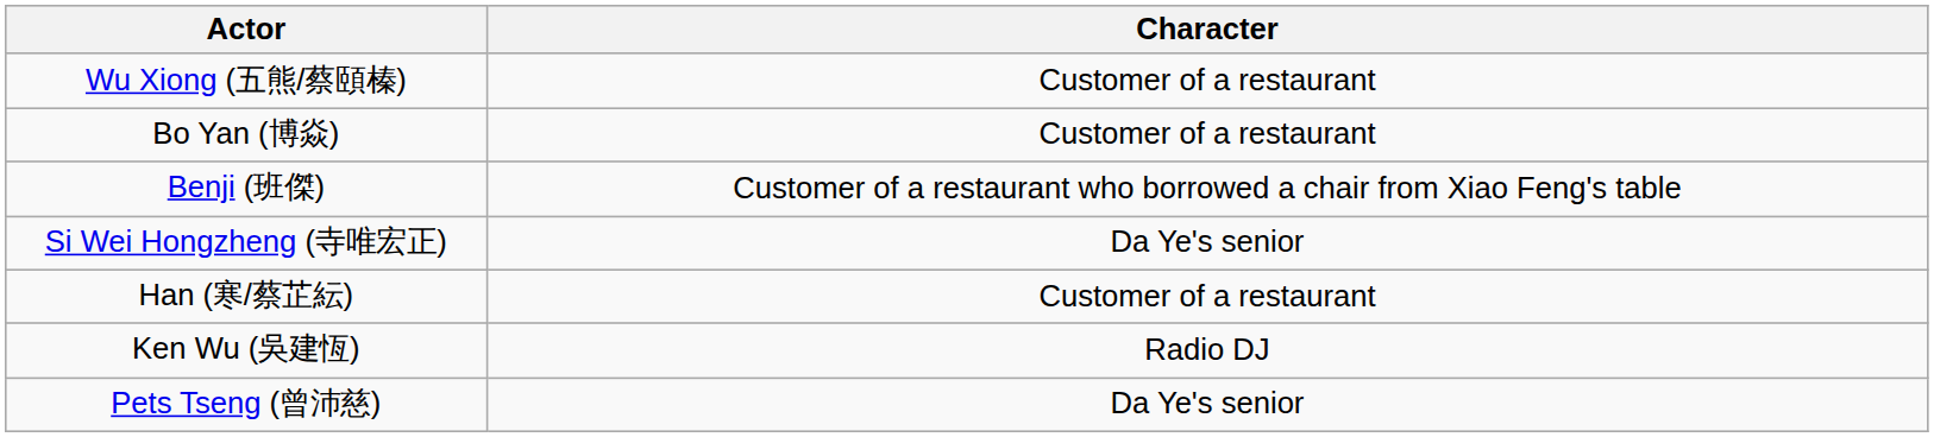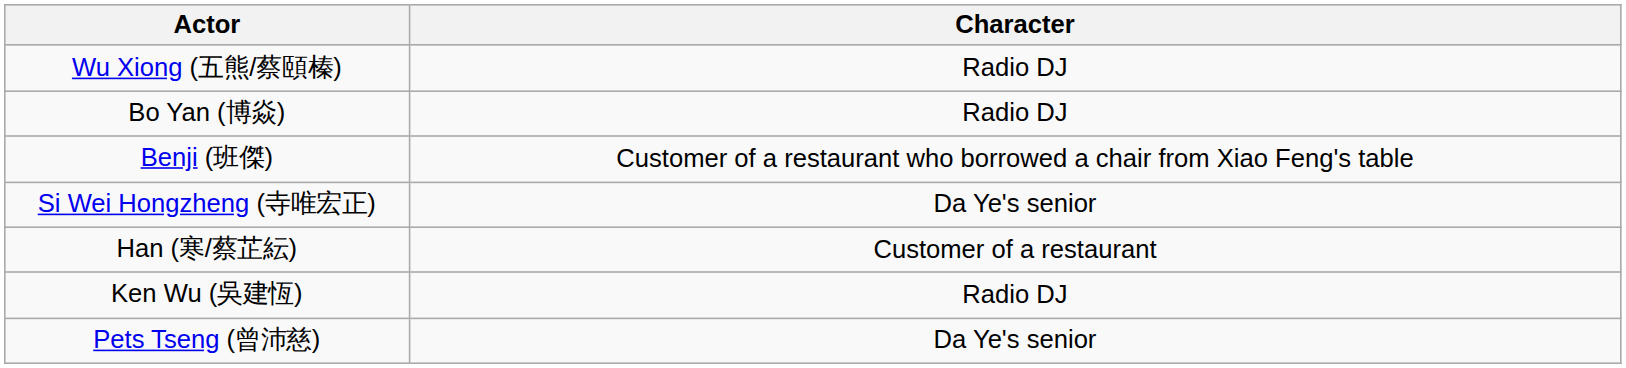 <table class="wikitable" width="80%">
 <tr>
 <th width="20%">Actor</th>
 <th width="60%">Character</th>
 </tr>
 <tr align="center">
 <td><a href='#'>Wu Xiong</a> (五熊/蔡頤榛)</td>
-<td>Customer of a restaurant</td>
+<td>Radio DJ</td>
 </tr>
 <tr align="center">
 <td>Bo Yan (博焱)</td>
-<td>Customer of a restaurant</td>
+<td>Radio DJ</td>
 </tr>
 <tr align="center">
 <td><a href='#'>Benji</a> (班傑)</td>
 <td>Customer of a restaurant who borrowed a chair from Xiao Feng's table</td>
 </tr>
 <tr align="center">
 <td><a href='#'>Si Wei Hongzheng</a> (寺唯宏正)</td>
 <td>Da Ye's senior</td>
 </tr>
 <tr align="center">
 <td>Han (寒/蔡芷紜)</td>
 <td>Customer of a restaurant</td>
 </tr>
 <tr align="center">
 <td>Ken Wu (吳建恆)</td>
 <td>Radio DJ</td>
 </tr>
 <tr align="center">
 <td><a href='#'>Pets Tseng</a> (曾沛慈)</td>
 <td>Da Ye's senior</td>
 </tr>
 </table>
